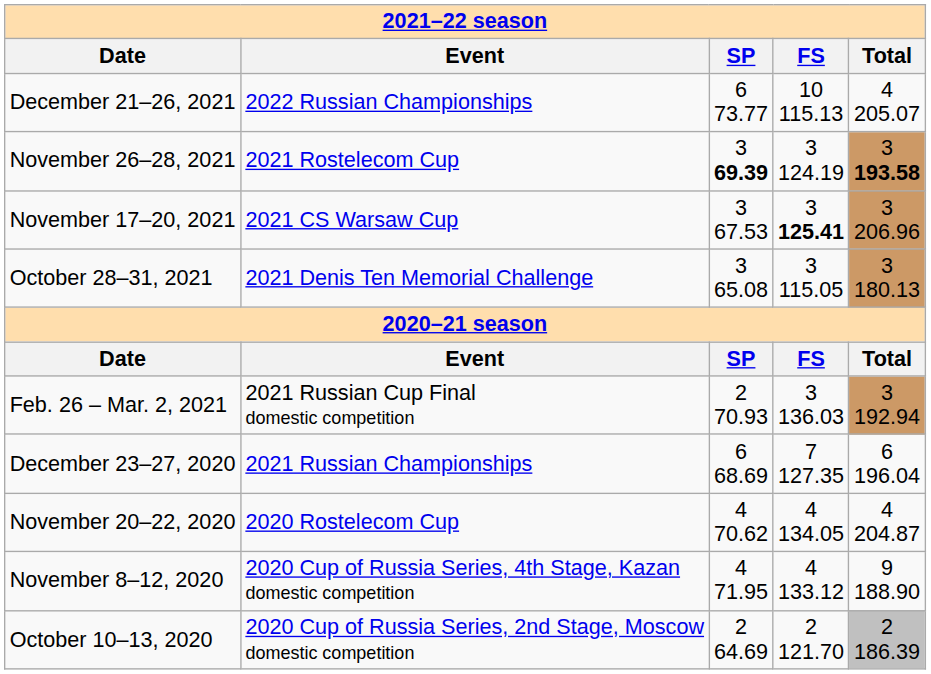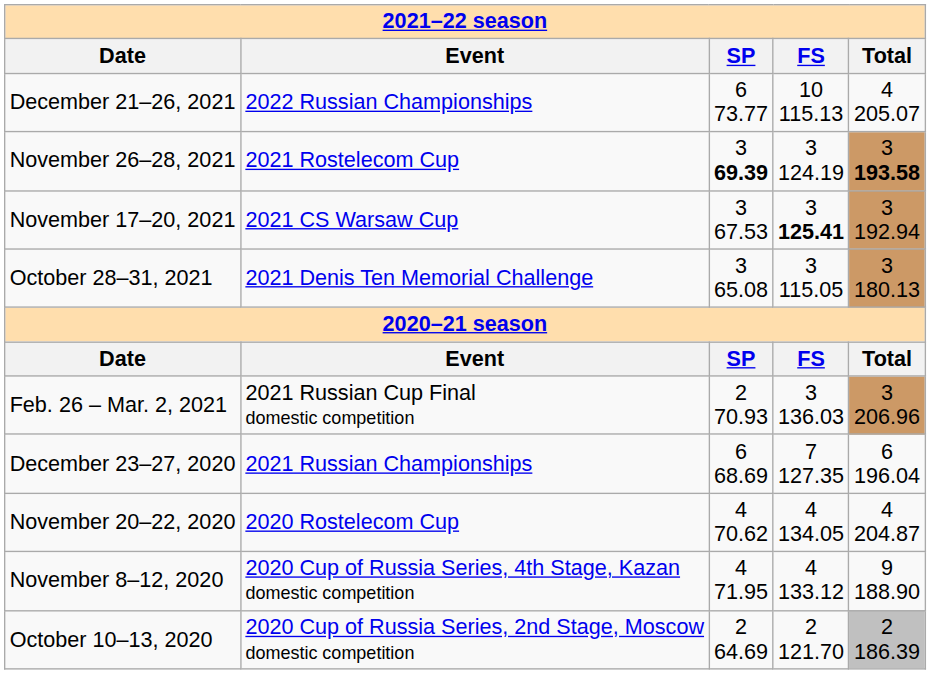 <table class="wikitable">
 <tr>
 <td style="background-color: #ffdead; " colspan=5 align=center><a href='#'><strong>2021–22 season</strong></a></td>
 </tr>
 <tr>
 <th>Date</th>
 <th>Event</th>
 <th><a href='#'>SP</a></th>
 <th><a href='#'>FS</a></th>
 <th>Total</th>
 </tr>
 <tr>
 <td>December 21–26, 2021</td>
 <td><a href='#'>2022 Russian Championships</a></td>
 <td align=center>6 <br> 73.77</td>
 <td align=center>10 <br> 115.13</td>
 <td align=center>4 <br> 205.07</td>
 </tr>
 <tr>
 <td>November 26–28, 2021</td>
 <td><a href='#'>2021 Rostelecom Cup</a></td>
 <td align=center>3 <br> <strong>69.39</strong></td>
 <td align=center>3 <br> 124.19</td>
 <td align=center bgcolor=cc9966>3 <br> <strong>193.58</strong></td>
 </tr>
 <tr>
 <td>November 17–20, 2021</td>
 <td><a href='#'>2021 CS Warsaw Cup</a></td>
 <td align=center>3 <br> 67.53</td>
 <td align=center>3 <br> <strong>125.41</strong></td>
-<td align=center bgcolor=cc9966>3 <br> 206.96</td>
+<td align=center bgcolor=cc9966>3 <br> 192.94</td>
 </tr>
 <tr>
 <td>October 28–31, 2021</td>
 <td><a href='#'>2021 Denis Ten Memorial Challenge</a></td>
 <td align=center>3 <br> 65.08</td>
 <td align=center>3 <br> 115.05</td>
 <td align=center bgcolor=cc9966>3 <br> 180.13</td>
 </tr>
 <tr>
 <td style="background-color: #ffdead; " colspan=6 align=center><a href='#'><strong>2020–21 season</strong></a></td>
 </tr>
 <tr>
 <th>Date</th>
 <th>Event</th>
 <th><a href='#'>SP</a></th>
 <th><a href='#'>FS</a></th>
 <th>Total</th>
 </tr>
 <tr>
 <td>Feb. 26 – Mar. 2, 2021</td>
 <td>2021 Russian Cup Final <br> <small>domestic competition</small></td>
 <td align=center>2 <br> 70.93</td>
 <td align=center>3 <br> 136.03</td>
-<td align=center bgcolor=cc9966>3 <br> 192.94</td>
+<td align=center bgcolor=cc9966>3 <br> 206.96</td>
 </tr>
 <tr>
 <td>December 23–27, 2020</td>
 <td><a href='#'>2021 Russian Championships</a></td>
 <td align=center>6 <br> 68.69</td>
 <td align=center>7 <br> 127.35</td>
 <td align=center>6 <br> 196.04</td>
 </tr>
 <tr>
 <td>November 20–22, 2020</td>
 <td><a href='#'>2020 Rostelecom Cup</a></td>
 <td align=center>4 <br> 70.62</td>
 <td align=center>4 <br> 134.05</td>
 <td align=center>4 <br> 204.87</td>
 </tr>
 <tr>
 <td>November 8–12, 2020</td>
 <td><a href='#'>2020 Cup of Russia Series, 4th Stage, Kazan</a> <br> <small>domestic competition</small></td>
 <td align=center>4 <br> 71.95</td>
 <td align=center>4 <br> 133.12</td>
 <td align=center>9 <br> 188.90</td>
 </tr>
 <tr>
 <td>October 10–13, 2020</td>
 <td><a href='#'>2020 Cup of Russia Series, 2nd Stage, Moscow</a> <br> <small>domestic competition</small></td>
 <td align=center>2 <br> 64.69</td>
 <td align=center>2 <br> 121.70</td>
 <td align=center bgcolor=silver>2 <br> 186.39</td>
 </tr>
 </table>
